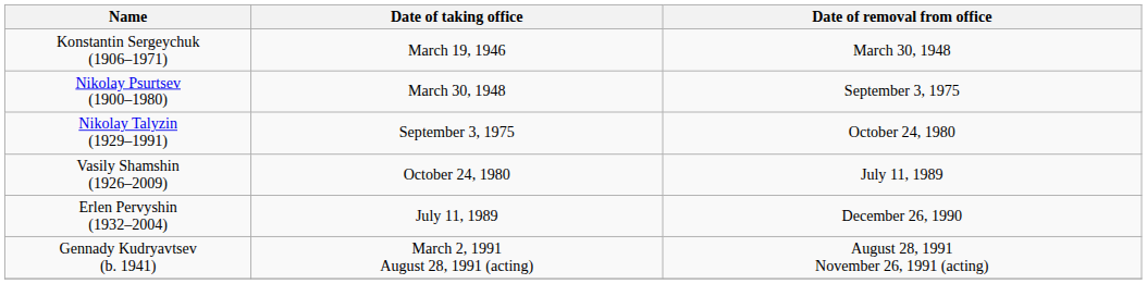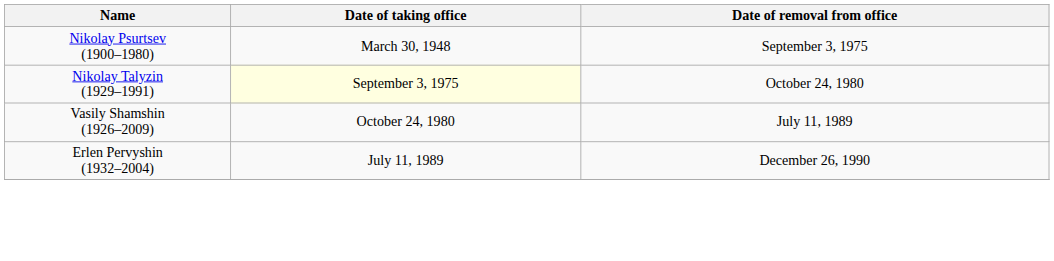 <table class="wikitable" style="text-align:center" width=75%>
 <tr>
 <th width=250px>Name</th>
 <th>Date of taking office</th>
 <th>Date of removal from office</th>
-</tr>
-<tr>
-<td>Konstantin Sergeychuk<br>(1906–1971)<br></td>
-<td>March 19, 1946</td>
-<td>March 30, 1948</td>
 </tr>
 <tr>
 <td><a href='#'>Nikolay Psurtsev</a><br>(1900–1980)<br></td>
 <td>March 30, 1948</td>
 <td>September 3, 1975</td>
 </tr>
 <tr>
 <td><a href='#'>Nikolay Talyzin</a><br>(1929–1991)<br></td>
-<td>September 3, 1975</td>
+<td style="background: lightyellow;">September 3, 1975</td>
 <td>October 24, 1980</td>
 </tr>
 <tr>
 <td>Vasily Shamshin<br>(1926–2009)<br></td>
 <td>October 24, 1980</td>
 <td>July 11, 1989</td>
 </tr>
 <tr>
 <td>Erlen Pervyshin<br>(1932–2004)<br></td>
 <td>July 11, 1989</td>
 <td>December 26, 1990</td>
 </tr>
 <tr>
-<td>Gennady Kudryavtsev<br>(b. 1941)</td>
-<td>March 2, 1991<br>August 28, 1991 (acting)</td>
-<td>August 28, 1991<br>November 26, 1991 (acting)</td>
-</tr>
-<tr>
 </tr>
 </table>
